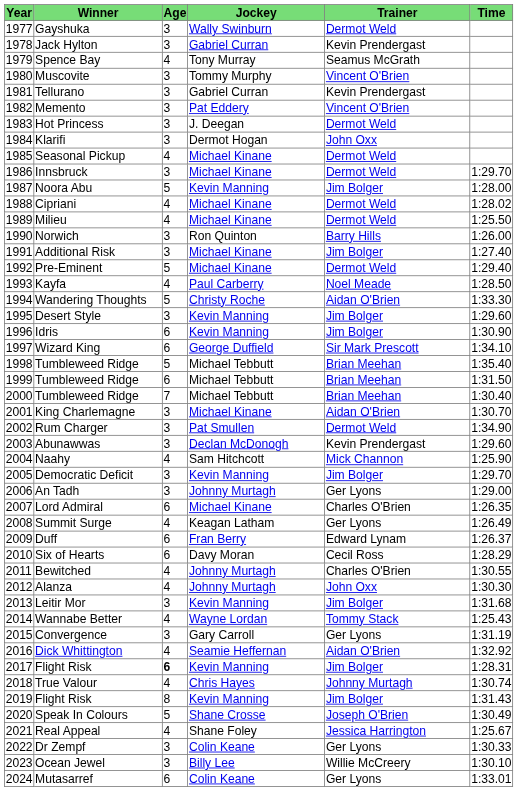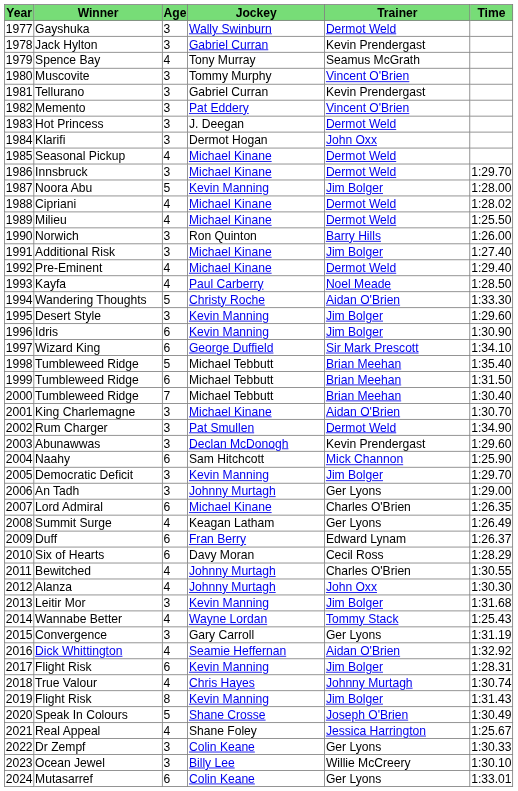 <table class = "sortable" | border="1" style="border-collapse: collapse; font-size:90%">
 <tr bgcolor="#77dd77" align="center">
 <th>Year</th>
 <th>Winner</th>
 <th>Age</th>
 <th>Jockey</th>
 <th>Trainer</th>
 <th>Time</th>
 </tr>
 <tr>
 <td>1977</td>
 <td width=150px>Gayshuka</td>
 <td>3</td>
 <td width=160px><a href='#'>Wally Swinburn</a></td>
 <td width=170px><a href='#'>Dermot Weld</a></td>
 <td></td>
 </tr>
 <tr>
 <td>1978</td>
 <td>Jack Hylton</td>
 <td>3</td>
 <td><a href='#'>Gabriel Curran</a></td>
 <td>Kevin Prendergast</td>
 <td></td>
 </tr>
 <tr>
 <td>1979</td>
 <td>Spence Bay</td>
 <td>4</td>
 <td>Tony Murray</td>
 <td>Seamus McGrath</td>
 <td></td>
 </tr>
 <tr>
 <td>1980</td>
 <td>Muscovite</td>
 <td>3</td>
 <td>Tommy Murphy</td>
 <td><a href='#'>Vincent O'Brien</a></td>
 <td></td>
 </tr>
 <tr>
 <td>1981</td>
 <td>Tellurano</td>
 <td>3</td>
 <td>Gabriel Curran</td>
 <td>Kevin Prendergast</td>
 <td></td>
 </tr>
 <tr>
 <td>1982</td>
 <td>Memento</td>
 <td>3</td>
 <td><a href='#'>Pat Eddery</a></td>
 <td><a href='#'>Vincent O'Brien</a></td>
 <td></td>
 </tr>
 <tr>
 <td>1983</td>
 <td>Hot Princess</td>
 <td>3</td>
 <td>J. Deegan</td>
 <td><a href='#'>Dermot Weld</a></td>
 <td></td>
 </tr>
 <tr>
 <td>1984</td>
 <td>Klarifi</td>
 <td>3</td>
 <td>Dermot Hogan</td>
 <td><a href='#'>John Oxx</a></td>
 <td></td>
 </tr>
 <tr>
 <td>1985</td>
 <td>Seasonal Pickup</td>
 <td>4</td>
 <td><a href='#'>Michael Kinane</a></td>
 <td><a href='#'>Dermot Weld</a></td>
 <td></td>
 </tr>
 <tr>
 <td>1986</td>
 <td>Innsbruck</td>
 <td>3</td>
 <td><a href='#'>Michael Kinane</a></td>
 <td><a href='#'>Dermot Weld</a></td>
 <td>1:29.70</td>
 </tr>
 <tr>
 <td>1987</td>
 <td>Noora Abu</td>
 <td>5</td>
 <td><a href='#'>Kevin Manning</a></td>
 <td><a href='#'>Jim Bolger</a></td>
 <td>1:28.00</td>
 </tr>
 <tr>
 <td>1988</td>
 <td>Cipriani</td>
 <td>4</td>
 <td><a href='#'>Michael Kinane</a></td>
 <td><a href='#'>Dermot Weld</a></td>
 <td>1:28.02</td>
 </tr>
 <tr>
 <td>1989</td>
 <td>Milieu</td>
 <td>4</td>
 <td><a href='#'>Michael Kinane</a></td>
 <td><a href='#'>Dermot Weld</a></td>
 <td>1:25.50</td>
 </tr>
 <tr>
 <td>1990</td>
 <td>Norwich</td>
 <td>3</td>
 <td>Ron Quinton</td>
 <td><a href='#'>Barry Hills</a></td>
 <td>1:26.00</td>
 </tr>
 <tr>
 <td>1991</td>
 <td>Additional Risk</td>
 <td>3</td>
 <td><a href='#'>Michael Kinane</a></td>
 <td><a href='#'>Jim Bolger</a></td>
 <td>1:27.40</td>
 </tr>
 <tr>
 <td>1992</td>
 <td>Pre-Eminent</td>
-<td>5</td>
+<td>4</td>
 <td><a href='#'>Michael Kinane</a></td>
 <td><a href='#'>Dermot Weld</a></td>
 <td>1:29.40</td>
 </tr>
 <tr>
 <td>1993</td>
 <td>Kayfa</td>
 <td>4</td>
 <td><a href='#'>Paul Carberry</a></td>
 <td><a href='#'>Noel Meade</a></td>
 <td>1:28.50</td>
 </tr>
 <tr>
 <td>1994</td>
 <td>Wandering Thoughts</td>
 <td>5</td>
 <td><a href='#'>Christy Roche</a></td>
 <td><a href='#'>Aidan O'Brien</a></td>
 <td>1:33.30</td>
 </tr>
 <tr>
 <td>1995</td>
 <td>Desert Style</td>
 <td>3</td>
 <td><a href='#'>Kevin Manning</a></td>
 <td><a href='#'>Jim Bolger</a></td>
 <td>1:29.60</td>
 </tr>
 <tr>
 <td>1996</td>
 <td>Idris</td>
 <td>6</td>
 <td><a href='#'>Kevin Manning</a></td>
 <td><a href='#'>Jim Bolger</a></td>
 <td>1:30.90</td>
 </tr>
 <tr>
 <td>1997</td>
 <td>Wizard King</td>
 <td>6</td>
 <td><a href='#'>George Duffield</a></td>
 <td><a href='#'>Sir Mark Prescott</a></td>
 <td>1:34.10</td>
 </tr>
 <tr>
 <td>1998</td>
 <td>Tumbleweed Ridge</td>
 <td>5</td>
 <td>Michael Tebbutt</td>
 <td><a href='#'>Brian Meehan</a></td>
 <td>1:35.40</td>
 </tr>
 <tr>
 <td>1999</td>
 <td>Tumbleweed Ridge</td>
 <td>6</td>
 <td>Michael Tebbutt</td>
 <td><a href='#'>Brian Meehan</a></td>
 <td>1:31.50</td>
 </tr>
 <tr>
 <td>2000</td>
 <td>Tumbleweed Ridge</td>
 <td>7</td>
 <td>Michael Tebbutt</td>
 <td><a href='#'>Brian Meehan</a></td>
 <td>1:30.40</td>
 </tr>
 <tr>
 <td>2001</td>
 <td>King Charlemagne</td>
 <td>3</td>
 <td><a href='#'>Michael Kinane</a></td>
 <td><a href='#'>Aidan O'Brien</a></td>
 <td>1:30.70</td>
 </tr>
 <tr>
 <td>2002</td>
 <td>Rum Charger</td>
 <td>3</td>
 <td><a href='#'>Pat Smullen</a></td>
 <td><a href='#'>Dermot Weld</a></td>
 <td>1:34.90</td>
 </tr>
 <tr>
 <td>2003</td>
 <td>Abunawwas</td>
 <td>3</td>
 <td><a href='#'>Declan McDonogh</a></td>
 <td>Kevin Prendergast</td>
 <td>1:29.60</td>
 </tr>
 <tr>
 <td>2004</td>
 <td>Naahy</td>
-<td>4</td>
+<td>6</td>
 <td>Sam Hitchcott</td>
 <td><a href='#'>Mick Channon</a></td>
 <td>1:25.90</td>
 </tr>
 <tr>
 <td>2005</td>
 <td>Democratic Deficit</td>
 <td>3</td>
 <td><a href='#'>Kevin Manning</a></td>
 <td><a href='#'>Jim Bolger</a></td>
 <td>1:29.70</td>
 </tr>
 <tr>
 <td>2006</td>
 <td>An Tadh</td>
 <td>3</td>
 <td><a href='#'>Johnny Murtagh</a></td>
 <td>Ger Lyons</td>
 <td>1:29.00</td>
 </tr>
 <tr>
 <td>2007</td>
 <td>Lord Admiral</td>
 <td>6</td>
 <td><a href='#'>Michael Kinane</a></td>
 <td>Charles O'Brien</td>
 <td>1:26.35</td>
 </tr>
 <tr>
 <td>2008</td>
 <td>Summit Surge</td>
 <td>4</td>
 <td>Keagan Latham</td>
 <td>Ger Lyons</td>
 <td>1:26.49</td>
 </tr>
 <tr>
 <td>2009</td>
 <td>Duff</td>
 <td>6</td>
 <td><a href='#'>Fran Berry</a></td>
 <td>Edward Lynam</td>
 <td>1:26.37</td>
 </tr>
 <tr>
 <td>2010</td>
 <td>Six of Hearts</td>
 <td>6</td>
 <td>Davy Moran</td>
 <td>Cecil Ross</td>
 <td>1:28.29</td>
 </tr>
 <tr>
 <td>2011</td>
 <td>Bewitched</td>
 <td>4</td>
 <td><a href='#'>Johnny Murtagh</a></td>
 <td>Charles O'Brien</td>
 <td>1:30.55</td>
 </tr>
 <tr>
 <td>2012</td>
 <td>Alanza</td>
 <td>4</td>
 <td><a href='#'>Johnny Murtagh</a></td>
 <td><a href='#'>John Oxx</a></td>
 <td>1:30.30</td>
 </tr>
 <tr>
 <td>2013</td>
 <td>Leitir Mor</td>
 <td>3</td>
 <td><a href='#'>Kevin Manning</a></td>
 <td><a href='#'>Jim Bolger</a></td>
 <td>1:31.68</td>
 </tr>
 <tr>
 <td>2014</td>
 <td>Wannabe Better</td>
 <td>4</td>
 <td><a href='#'>Wayne Lordan</a></td>
 <td><a href='#'>Tommy Stack</a></td>
 <td>1:25.43</td>
 </tr>
 <tr>
 <td>2015</td>
 <td>Convergence</td>
 <td>3</td>
 <td>Gary Carroll</td>
 <td>Ger Lyons</td>
 <td>1:31.19</td>
 </tr>
 <tr>
 <td>2016</td>
 <td><a href='#'>Dick Whittington</a></td>
 <td>4</td>
 <td><a href='#'>Seamie Heffernan</a></td>
 <td><a href='#'>Aidan O'Brien</a></td>
 <td>1:32.92</td>
 </tr>
 <tr>
 <td>2017</td>
 <td>Flight Risk</td>
-<td><strong>6</strong></td>
+<td>6</td>
 <td><a href='#'>Kevin Manning</a></td>
 <td><a href='#'>Jim Bolger</a></td>
 <td>1:28.31</td>
 </tr>
 <tr>
 <td>2018</td>
 <td>True Valour</td>
 <td>4</td>
 <td><a href='#'>Chris Hayes</a></td>
 <td><a href='#'>Johnny Murtagh</a></td>
 <td>1:30.74</td>
 </tr>
 <tr>
 <td>2019</td>
 <td>Flight Risk</td>
 <td>8</td>
 <td><a href='#'>Kevin Manning</a></td>
 <td><a href='#'>Jim Bolger</a></td>
 <td>1:31.43</td>
 </tr>
 <tr>
 <td>2020</td>
 <td>Speak In Colours</td>
 <td>5</td>
 <td><a href='#'>Shane Crosse</a></td>
 <td><a href='#'>Joseph O'Brien</a></td>
 <td>1:30.49</td>
 </tr>
 <tr>
 <td>2021</td>
 <td>Real Appeal</td>
 <td>4</td>
 <td>Shane Foley</td>
 <td><a href='#'>Jessica Harrington</a></td>
 <td>1:25.67</td>
 </tr>
 <tr>
 <td>2022</td>
 <td>Dr Zempf</td>
 <td>3</td>
 <td><a href='#'>Colin Keane</a></td>
 <td>Ger Lyons</td>
 <td>1:30.33</td>
 </tr>
 <tr>
 <td>2023</td>
 <td>Ocean Jewel</td>
 <td>3</td>
 <td><a href='#'>Billy Lee</a></td>
 <td>Willie McCreery</td>
 <td>1:30.10</td>
 </tr>
 <tr>
 <td>2024</td>
 <td>Mutasarref</td>
 <td>6</td>
 <td><a href='#'>Colin Keane</a></td>
 <td>Ger Lyons</td>
 <td>1:33.01</td>
 </tr>
 </table>
